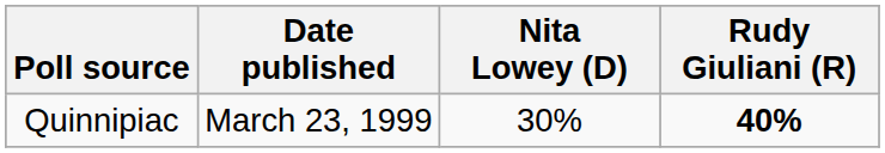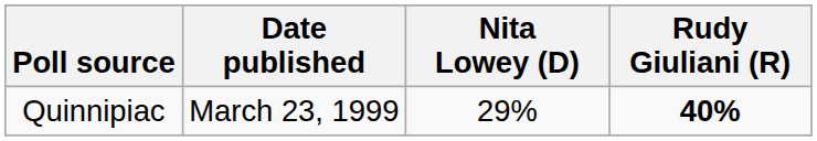 <table class="wikitable">
 <tr valign=bottom>
 <th>Poll source</th>
 <th>Date<br>published</th>
 <th style="width:100px;">Nita<br>Lowey (D)</th>
 <th style="width:100px;">Rudy<br>Giuliani (R)</th>
 </tr>
 <tr>
 <td align=center>Quinnipiac</td>
 <td align=center>March 23, 1999</td>
-<td align=center>30%</td>
+<td align=center>29%</td>
 <td align=center ><strong>40%</strong></td>
 </tr>
 </table>
